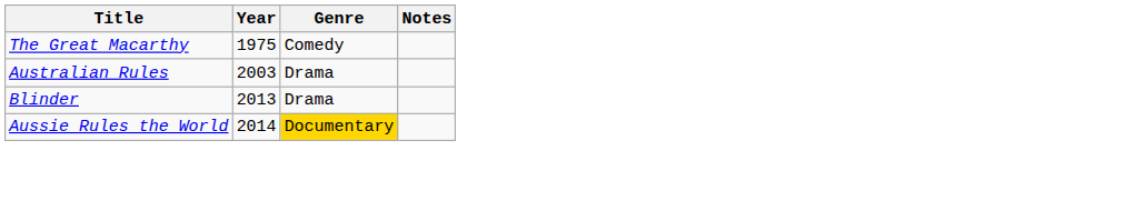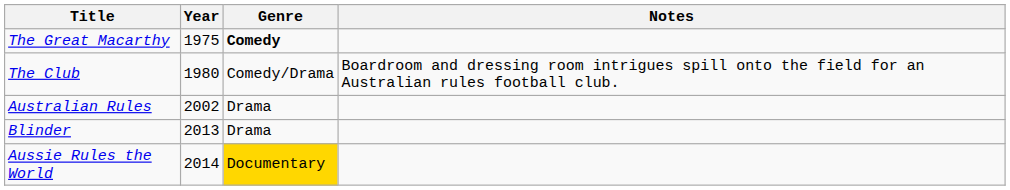 <table class="wikitable sortable">
 <tr>
 <th>Title</th>
 <th>Year</th>
 <th>Genre</th>
 <th>Notes</th>
 </tr>
 <tr>
 <td><em><a href='#'>The Great Macarthy</a></em></td>
 <td>1975</td>
-<td>Comedy</td>
+<td><strong>Comedy</strong></td>
 <td></td>
 </tr>
 <tr>
+<td><em><a href='#'>The Club</a></em></td>
+<td>1980</td>
+<td>Comedy/Drama</td>
+<td>Boardroom and dressing room intrigues spill onto the field for an Australian rules football club.</td>
+</tr>
+<tr>
 <td><em><a href='#'>Australian Rules</a></em></td>
-<td>2003</td>
+<td>2002</td>
 <td>Drama</td>
 <td></td>
 </tr>
 <tr>
 <td><em><a href='#'>Blinder</a></em></td>
 <td>2013</td>
 <td>Drama</td>
 <td></td>
 </tr>
 <tr>
 <td><em><a href='#'>Aussie Rules the World</a></em></td>
 <td>2014</td>
 <td style="background: gold;">Documentary</td>
 <td></td>
 </tr>
 </table>
